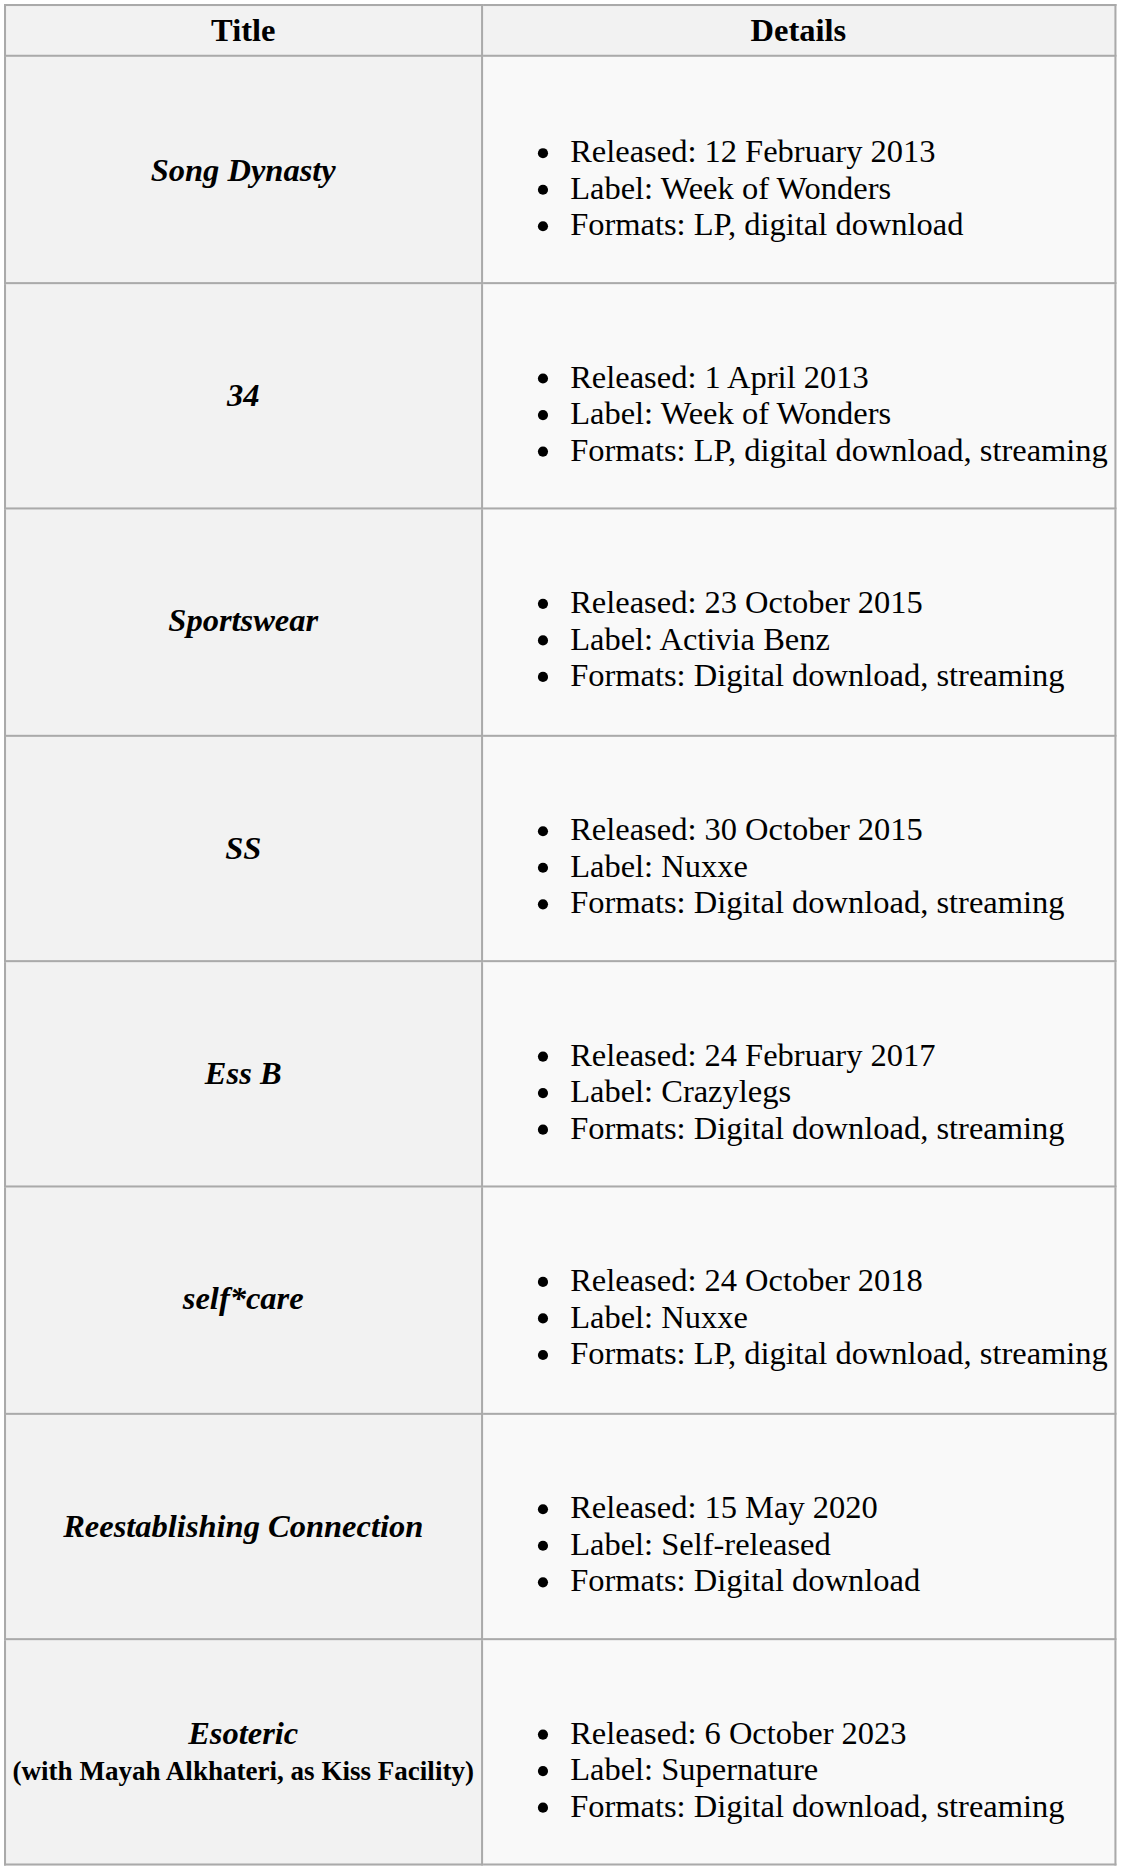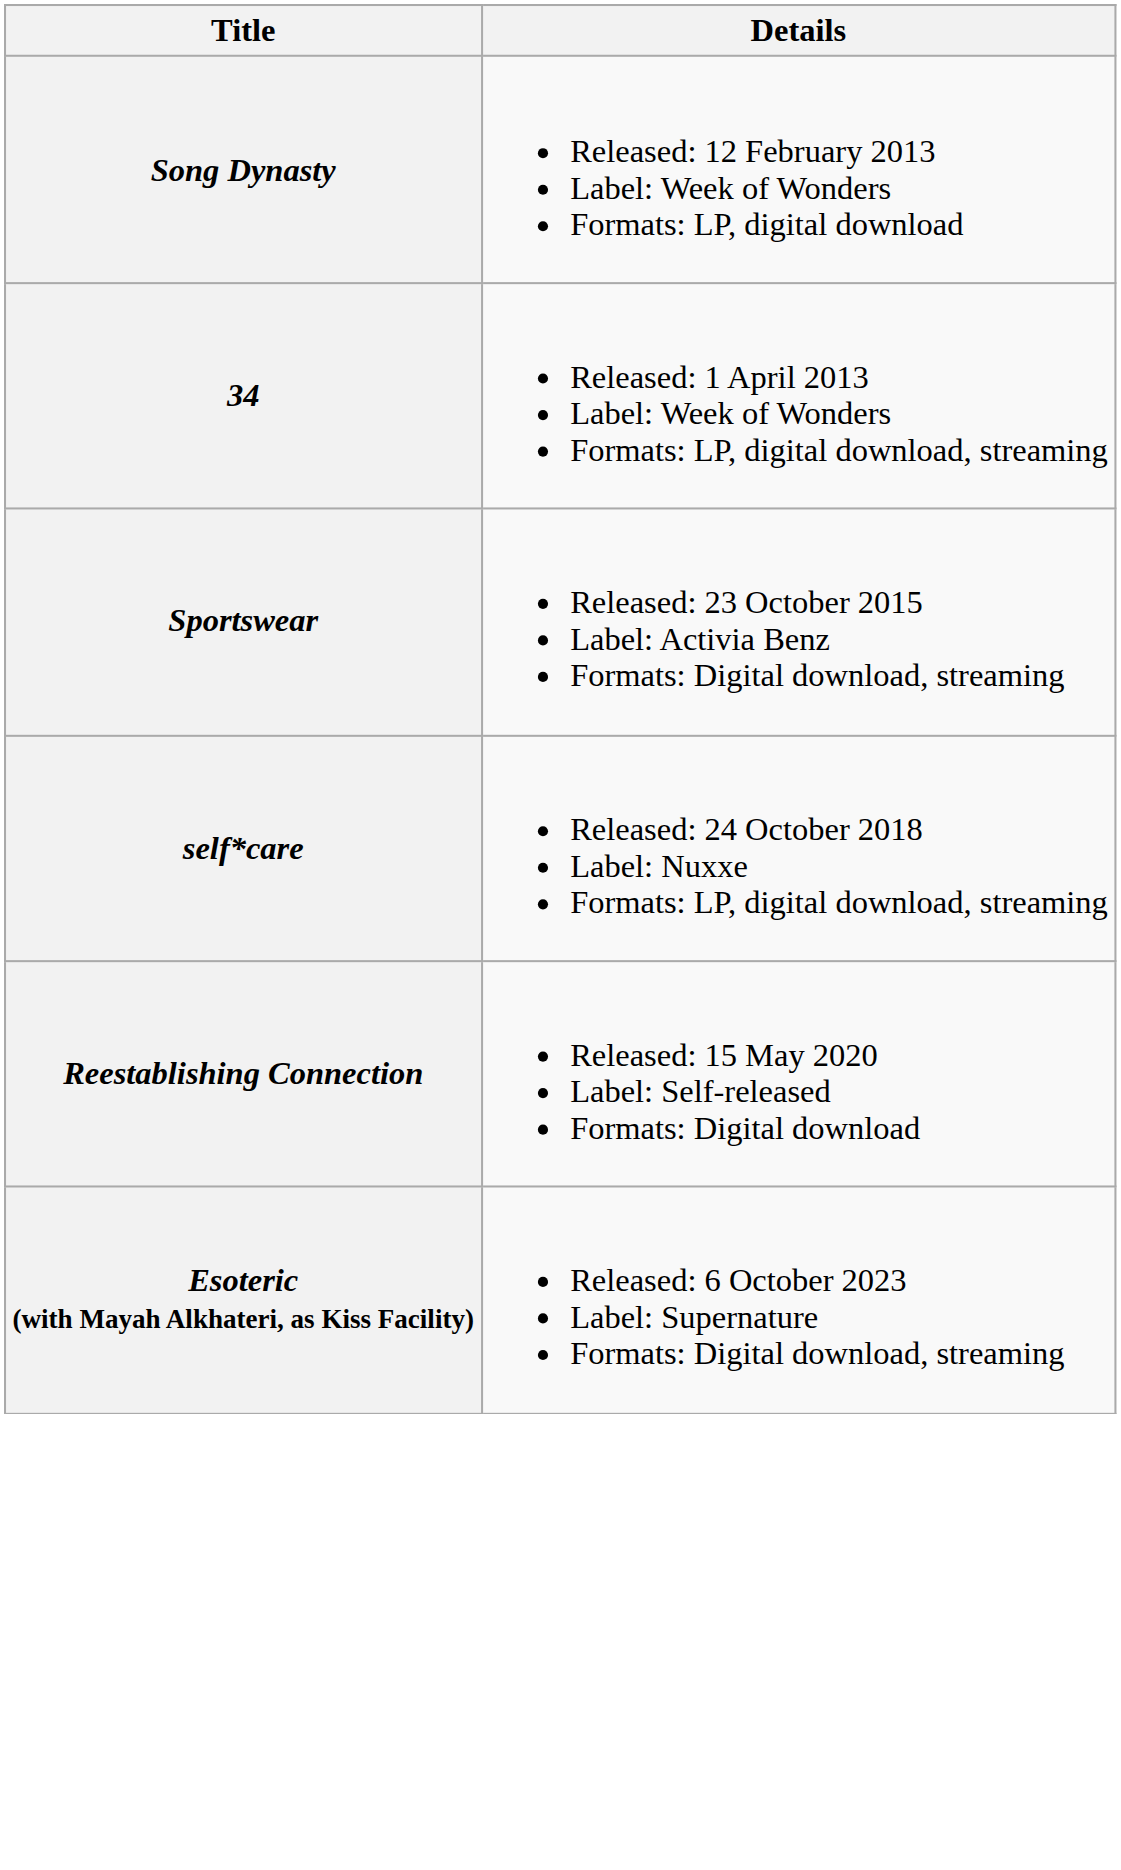 <table class="wikitable plainrowheaders">
 <tr>
 <th>Title</th>
 <th>Details</th>
 </tr>
 <tr>
 <th scope="row"><em>Song Dynasty</em></th>
 <td><br><ul><li>Released: 12 February 2013</li><li>Label: Week of Wonders</li><li>Formats: LP, digital download</li></ul></td>
 </tr>
 <tr>
 <th scope="row"><em>34</em></th>
 <td><br><ul><li>Released: 1 April 2013</li><li>Label: Week of Wonders</li><li>Formats: LP, digital download, streaming</li></ul></td>
 </tr>
 <tr>
 <th scope="row"><em>Sportswear</em></th>
 <td><br><ul><li>Released: 23 October 2015</li><li>Label: Activia Benz</li><li>Formats: Digital download, streaming</li></ul></td>
 </tr>
 <tr>
-<th scope="row"><em>SS</em></th>
-<td><br><ul><li>Released: 30 October 2015</li><li>Label: Nuxxe</li><li>Formats: Digital download, streaming</li></ul></td>
-</tr>
-<tr>
-<th scope="row"><em>Ess B</em></th>
-<td><br><ul><li>Released: 24 February 2017</li><li>Label: Crazylegs</li><li>Formats: Digital download, streaming</li></ul></td>
-</tr>
-<tr>
 <th scope="row"><em>self*care</em></th>
 <td><br><ul><li>Released: 24 October 2018</li><li>Label: Nuxxe</li><li>Formats: LP, digital download, streaming</li></ul></td>
 </tr>
 <tr>
 <th scope="row"><em>Reestablishing Connection</em></th>
 <td><br><ul><li>Released: 15 May 2020</li><li>Label: Self-released</li><li>Formats: Digital download</li></ul></td>
 </tr>
 <tr>
 <th scope="row"><em>Esoteric</em><br><small>(with Mayah Alkhateri, as Kiss Facility)</small></th>
 <td><br><ul><li>Released: 6 October 2023</li><li>Label: Supernature</li><li>Formats: Digital download, streaming</li></ul></td>
 </tr>
 </table>
